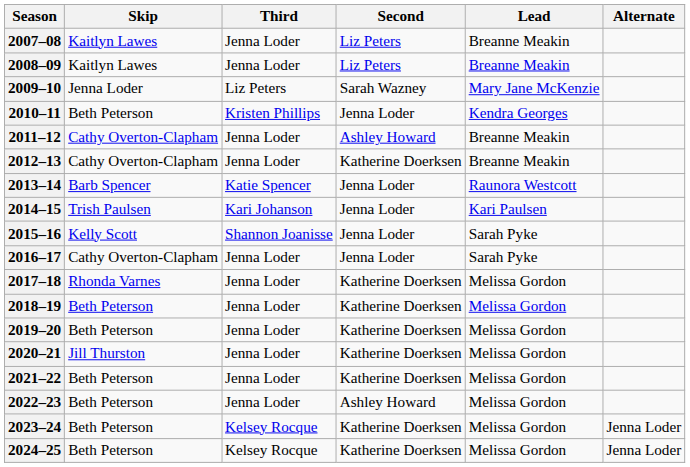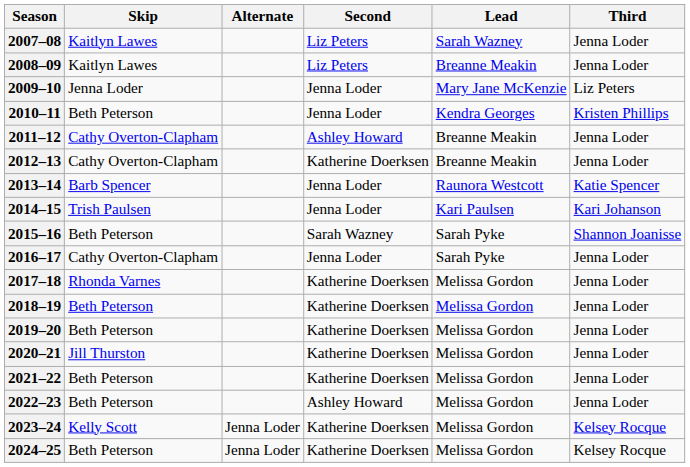 <table class="wikitable">
 <tr>
 <th scope="col">Season</th>
 <th scope="col">Skip</th>
-<th scope="col">Third</th>
+<th scope="col">Alternate</th>
 <th scope="col">Second</th>
 <th scope="col">Lead</th>
-<th scope="col">Alternate</th>
+<th scope="col">Third</th>
 </tr>
 <tr>
 <th scope="row">2007–08</th>
 <td><a href='#'>Kaitlyn Lawes</a></td>
+<td></td>
+<td><a href='#'>Liz Peters</a></td>
+<td><a href='#'>Sarah Wazney</a></td>
 <td>Jenna Loder</td>
-<td><a href='#'>Liz Peters</a></td>
-<td>Breanne Meakin</td>
-<td></td>
 </tr>
 <tr>
 <th scope="row">2008–09</th>
 <td>Kaitlyn Lawes</td>
-<td>Jenna Loder</td>
+<td></td>
 <td><a href='#'>Liz Peters</a></td>
 <td><a href='#'>Breanne Meakin</a></td>
-<td></td>
+<td>Jenna Loder</td>
 </tr>
 <tr>
 <th scope="row">2009–10</th>
 <td>Jenna Loder</td>
+<td></td>
+<td>Jenna Loder</td>
+<td><a href='#'>Mary Jane McKenzie</a></td>
 <td>Liz Peters</td>
-<td>Sarah Wazney</td>
-<td><a href='#'>Mary Jane McKenzie</a></td>
-<td></td>
 </tr>
 <tr>
 <th scope="row">2010–11</th>
 <td>Beth Peterson</td>
-<td><a href='#'>Kristen Phillips</a></td>
+<td></td>
 <td>Jenna Loder</td>
 <td><a href='#'>Kendra Georges</a></td>
-<td></td>
+<td><a href='#'>Kristen Phillips</a></td>
 </tr>
 <tr>
 <th scope="row">2011–12</th>
 <td><a href='#'>Cathy Overton-Clapham</a></td>
-<td>Jenna Loder</td>
+<td></td>
 <td><a href='#'>Ashley Howard</a></td>
 <td>Breanne Meakin</td>
-<td></td>
+<td>Jenna Loder</td>
 </tr>
 <tr>
 <th scope="row">2012–13</th>
 <td>Cathy Overton-Clapham</td>
-<td>Jenna Loder</td>
+<td></td>
 <td>Katherine Doerksen</td>
 <td>Breanne Meakin</td>
-<td></td>
+<td>Jenna Loder</td>
 </tr>
 <tr>
 <th scope="row">2013–14</th>
 <td><a href='#'>Barb Spencer</a></td>
-<td><a href='#'>Katie Spencer</a></td>
+<td></td>
 <td>Jenna Loder</td>
 <td><a href='#'>Raunora Westcott</a></td>
-<td></td>
+<td><a href='#'>Katie Spencer</a></td>
 </tr>
 <tr>
 <th scope="row">2014–15</th>
 <td><a href='#'>Trish Paulsen</a></td>
-<td><a href='#'>Kari Johanson</a></td>
+<td></td>
 <td>Jenna Loder</td>
 <td><a href='#'>Kari Paulsen</a></td>
-<td></td>
+<td><a href='#'>Kari Johanson</a></td>
 </tr>
 <tr>
 <th scope="row">2015–16</th>
-<td><a href='#'>Kelly Scott</a></td>
+<td>Beth Peterson</td>
+<td></td>
+<td>Sarah Wazney</td>
+<td>Sarah Pyke</td>
 <td><a href='#'>Shannon Joanisse</a></td>
-<td>Jenna Loder</td>
-<td>Sarah Pyke</td>
-<td></td>
 </tr>
 <tr>
 <th scope="row">2016–17</th>
 <td>Cathy Overton-Clapham</td>
-<td>Jenna Loder</td>
+<td></td>
 <td>Jenna Loder</td>
 <td>Sarah Pyke</td>
-<td></td>
+<td>Jenna Loder</td>
 </tr>
 <tr>
 <th scope="row">2017–18</th>
 <td><a href='#'>Rhonda Varnes</a></td>
-<td>Jenna Loder</td>
-<td>Katherine Doerksen</td>
-<td>Melissa Gordon</td>
 <td></td>
-</tr>
-<tr>
-<th scope="row">2018–19</th>
-<td><a href='#'>Beth Peterson</a></td>
-<td>Jenna Loder</td>
-<td>Katherine Doerksen</td>
-<td><a href='#'>Melissa Gordon</a></td>
-<td></td>
-</tr>
-<tr>
-<th scope="row">2019–20</th>
-<td>Beth Peterson</td>
-<td>Jenna Loder</td>
-<td>Katherine Doerksen</td>
-<td>Melissa Gordon</td>
-<td></td>
-</tr>
-<tr>
-<th scope="row">2020–21</th>
-<td><a href='#'>Jill Thurston</a></td>
-<td>Jenna Loder</td>
-<td>Katherine Doerksen</td>
-<td>Melissa Gordon</td>
-<td></td>
-</tr>
-<tr>
-<th scope="row">2021–22</th>
-<td>Beth Peterson</td>
-<td>Jenna Loder</td>
-<td>Katherine Doerksen</td>
-<td>Melissa Gordon</td>
-<td></td>
-</tr>
-<tr>
-<th scope="row">2022–23</th>
-<td>Beth Peterson</td>
-<td>Jenna Loder</td>
-<td>Ashley Howard</td>
-<td>Melissa Gordon</td>
-<td></td>
-</tr>
-<tr>
-<th scope="row">2023–24</th>
-<td>Beth Peterson</td>
-<td><a href='#'>Kelsey Rocque</a></td>
 <td>Katherine Doerksen</td>
 <td>Melissa Gordon</td>
 <td>Jenna Loder</td>
 </tr>
 <tr>
-<th scope="row">2024–25</th>
+<th scope="row">2018–19</th>
+<td><a href='#'>Beth Peterson</a></td>
+<td></td>
+<td>Katherine Doerksen</td>
+<td><a href='#'>Melissa Gordon</a></td>
+<td>Jenna Loder</td>
+</tr>
+<tr>
+<th scope="row">2019–20</th>
 <td>Beth Peterson</td>
-<td>Kelsey Rocque</td>
+<td></td>
 <td>Katherine Doerksen</td>
 <td>Melissa Gordon</td>
 <td>Jenna Loder</td>
 </tr>
+<tr>
+<th scope="row">2020–21</th>
+<td><a href='#'>Jill Thurston</a></td>
+<td></td>
+<td>Katherine Doerksen</td>
+<td>Melissa Gordon</td>
+<td>Jenna Loder</td>
+</tr>
+<tr>
+<th scope="row">2021–22</th>
+<td>Beth Peterson</td>
+<td></td>
+<td>Katherine Doerksen</td>
+<td>Melissa Gordon</td>
+<td>Jenna Loder</td>
+</tr>
+<tr>
+<th scope="row">2022–23</th>
+<td>Beth Peterson</td>
+<td></td>
+<td>Ashley Howard</td>
+<td>Melissa Gordon</td>
+<td>Jenna Loder</td>
+</tr>
+<tr>
+<th scope="row">2023–24</th>
+<td><a href='#'>Kelly Scott</a></td>
+<td>Jenna Loder</td>
+<td>Katherine Doerksen</td>
+<td>Melissa Gordon</td>
+<td><a href='#'>Kelsey Rocque</a></td>
+</tr>
+<tr>
+<th scope="row">2024–25</th>
+<td>Beth Peterson</td>
+<td>Jenna Loder</td>
+<td>Katherine Doerksen</td>
+<td>Melissa Gordon</td>
+<td>Kelsey Rocque</td>
+</tr>
 </table>
